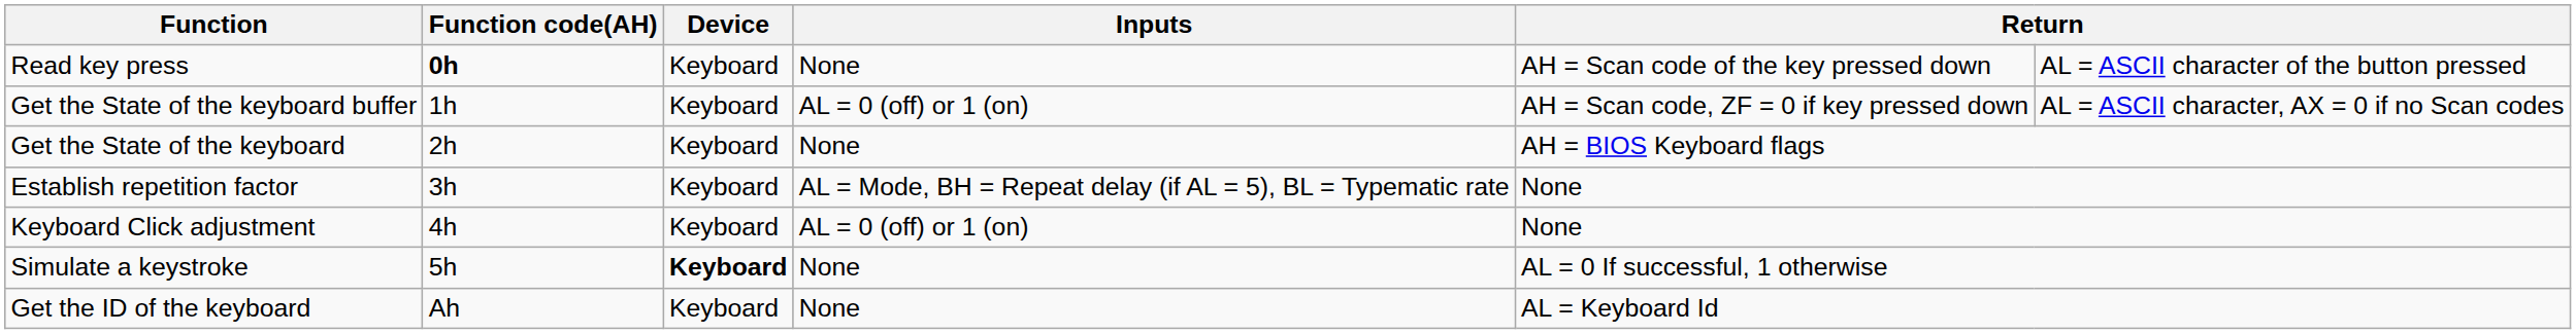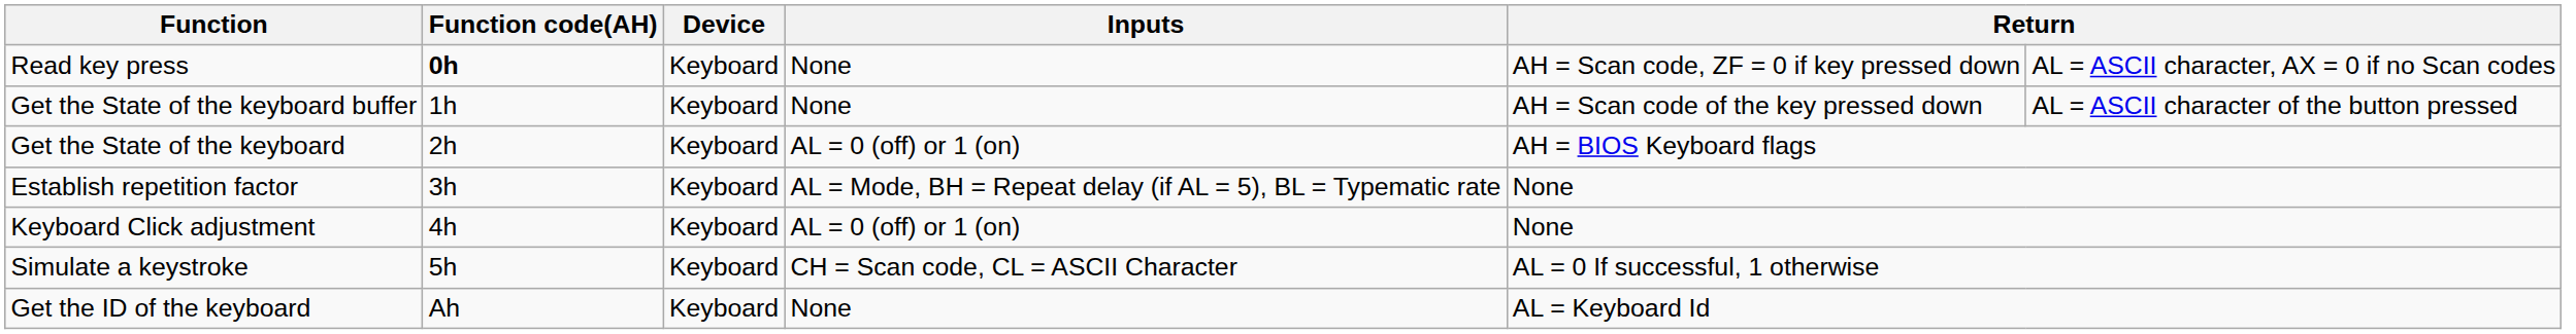 <table class = "wikitable">
 <tr>
 <th>Function</th>
 <th>Function code(AH)</th>
 <th>Device</th>
 <th>Inputs</th>
 <th colspan="2">Return</th>
 </tr>
 <tr>
 <td>Read key press</td>
 <td><strong>0h</strong></td>
 <td>Keyboard</td>
 <td>None</td>
-<td>AH = Scan code of the key pressed down</td>
-<td>AL = <a href='#'>ASCII</a> character of the button pressed</td>
+<td>AH = Scan code, ZF = 0 if key pressed down</td>
+<td>AL = <a href='#'>ASCII</a> character, AX = 0 if no Scan codes</td>
 </tr>
 <tr>
 <td>Get the State of the keyboard buffer</td>
 <td>1h</td>
 <td>Keyboard</td>
-<td>AL = 0 (off) or 1 (on)</td>
-<td>AH = Scan code, ZF = 0 if key pressed down</td>
-<td>AL = <a href='#'>ASCII</a> character, AX = 0 if no Scan codes</td>
+<td>None</td>
+<td>AH = Scan code of the key pressed down</td>
+<td>AL = <a href='#'>ASCII</a> character of the button pressed</td>
 </tr>
 <tr>
 <td>Get the State of the keyboard</td>
 <td>2h</td>
 <td>Keyboard</td>
-<td>None</td>
+<td>AL = 0 (off) or 1 (on)</td>
 <td colspan="2">AH = <a href='#'>BIOS</a> Keyboard flags</td>
 </tr>
 <tr>
 <td>Establish repetition factor</td>
 <td>3h</td>
 <td>Keyboard</td>
 <td>AL = Mode, BH = Repeat delay (if AL = 5), BL = Typematic rate</td>
 <td colspan="2">None</td>
 </tr>
 <tr>
 <td>Keyboard Click adjustment</td>
 <td>4h</td>
 <td>Keyboard</td>
 <td>AL = 0 (off) or 1 (on)</td>
 <td colspan="2">None</td>
 </tr>
 <tr>
 <td>Simulate a keystroke</td>
 <td>5h</td>
-<td><strong>Keyboard</strong></td>
-<td>None</td>
+<td>Keyboard</td>
+<td>CH = Scan code, CL = ASCII Character</td>
 <td colspan="2">AL = 0 If successful, 1 otherwise</td>
 </tr>
 <tr>
 <td>Get the ID of the keyboard</td>
 <td>Ah</td>
 <td>Keyboard</td>
 <td>None</td>
 <td colspan="2">AL = Keyboard Id</td>
 </tr>
 </table>
